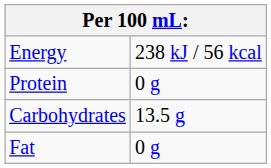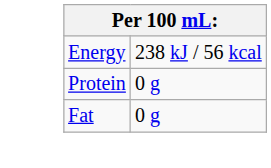 <table class="wikitable" style="float:right;">
 <tr>
 <th colspan="2">Per 100 <a href='#'>mL</a>:</th>
 </tr>
 <tr>
 <td><a href='#'>Energy</a></td>
 <td>238 <a href='#'>kJ</a> / 56 <a href='#'>kcal</a></td>
 </tr>
 <tr>
 <td><a href='#'>Protein</a></td>
 <td>0 <a href='#'>g</a></td>
 </tr>
 <tr>
-<td><a href='#'>Carbohydrates</a></td>
-<td>13.5 <a href='#'>g</a></td>
-</tr>
-<tr>
 <td><a href='#'>Fat</a></td>
 <td>0 <a href='#'>g</a></td>
 </tr>
 </table>
